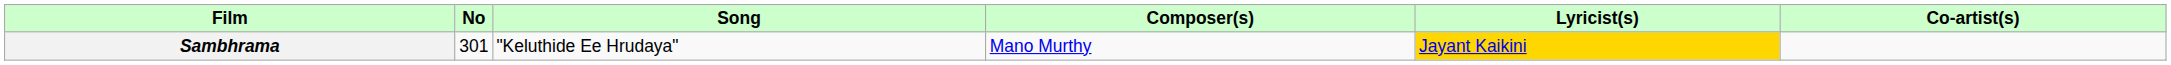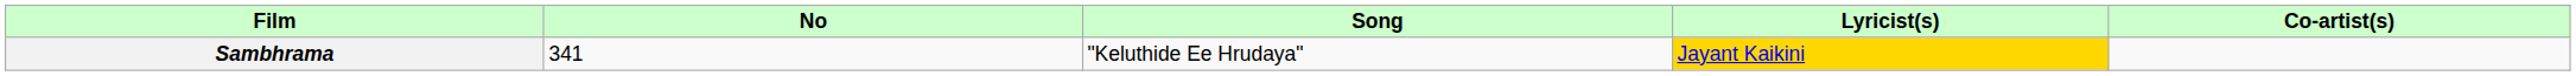 <table class="wikitable plainrowheaders" width="100%" textcolor:#000;">
 <tr style="background:#cfc; text-align:center;">
 <td scope="col" width="21%"><strong>Film</strong></td>
 <td><strong>No</strong></td>
 <td scope="col" width="23%"><strong>Song</strong></td>
-<td scope="col" width="20%"><strong>Composer(s)</strong></td>
 <td scope="col" width="17%"><strong>Lyricist(s)</strong></td>
 <td scope="col" width="18%"><strong>Co-artist(s)</strong></td>
 </tr>
 <tr>
 <th><em>Sambhrama</em></th>
-<td>301</td>
+<td>341</td>
 <td>"Keluthide Ee Hrudaya"</td>
-<td><a href='#'>Mano Murthy</a></td>
 <td style="background: gold;"><a href='#'>Jayant Kaikini</a></td>
 <td></td>
 </tr>
 </table>
